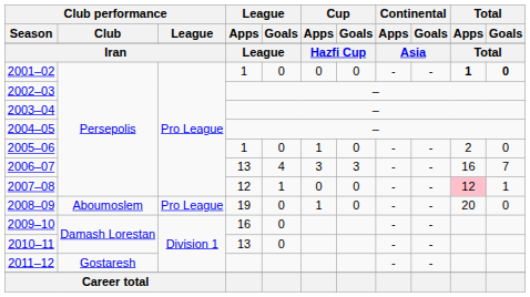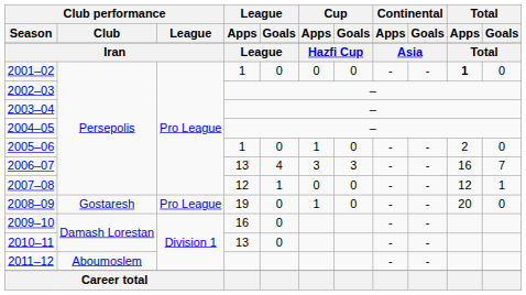 <table class="wikitable" style="text-align:center">
 <tr>
 <th colspan=3>Club performance</th>
 <th colspan=2>League</th>
 <th colspan=2>Cup</th>
 <th colspan=2>Continental</th>
 <th colspan=2>Total</th>
 </tr>
 <tr>
 <th>Season</th>
 <th>Club</th>
 <th>League</th>
 <th>Apps</th>
 <th>Goals</th>
 <th>Apps</th>
 <th>Goals</th>
 <th>Apps</th>
 <th>Goals</th>
 <th>Apps</th>
 <th>Goals</th>
 </tr>
 <tr>
 </tr>
 <tr>
 <th colspan=3>Iran</th>
 <th colspan=2>League</th>
 <th colspan=2><a href='#'>Hazfi Cup</a></th>
 <th colspan=2><a href='#'>Asia</a></th>
 <th colspan=2>Total</th>
 </tr>
 <tr>
 <td><a href='#'>2001–02</a></td>
 <td rowspan="7"><a href='#'>Persepolis</a></td>
 <td rowspan="7"><a href='#'>Pro League</a></td>
 <td>1</td>
 <td>0</td>
 <td>0</td>
 <td>0</td>
 <td>-</td>
 <td>-</td>
 <td><strong>1</strong></td>
-<td><strong>0</strong></td>
+<td>0</td>
 </tr>
 <tr>
 <td><a href='#'>2002–03</a></td>
 <td colspan="8">–</td>
 </tr>
 <tr>
 <td><a href='#'>2003–04</a></td>
 <td colspan="8">–</td>
 </tr>
 <tr>
 <td><a href='#'>2004–05</a></td>
 <td colspan="8">–</td>
 </tr>
 <tr>
 <td><a href='#'>2005–06</a></td>
 <td>1</td>
 <td>0</td>
 <td>1</td>
 <td>0</td>
 <td>-</td>
 <td>-</td>
 <td>2</td>
 <td>0</td>
 </tr>
 <tr>
 <td><a href='#'>2006–07</a></td>
 <td>13</td>
 <td>4</td>
 <td>3</td>
 <td>3</td>
 <td>-</td>
 <td>-</td>
 <td>16</td>
 <td>7</td>
 </tr>
 <tr>
 <td><a href='#'>2007–08</a></td>
 <td>12</td>
 <td>1</td>
 <td>0</td>
 <td>0</td>
 <td>-</td>
 <td>-</td>
-<td style="background: pink;">12</td>
+<td>12</td>
 <td>1</td>
 </tr>
 <tr>
 <td><a href='#'>2008–09</a></td>
-<td rowspan="1"><a href='#'>Aboumoslem</a></td>
+<td rowspan="1"><a href='#'>Gostaresh</a></td>
 <td><a href='#'>Pro League</a></td>
 <td>19</td>
 <td>0</td>
 <td>1</td>
 <td>0</td>
 <td>-</td>
 <td>-</td>
 <td>20</td>
 <td>0</td>
 </tr>
 <tr>
 <td><a href='#'>2009–10</a></td>
 <td rowspan="2"><a href='#'>Damash Lorestan</a></td>
 <td rowspan="3"><a href='#'>Division 1</a></td>
 <td>16</td>
 <td>0</td>
 <td></td>
 <td></td>
 <td>-</td>
 <td>-</td>
 <td></td>
 <td></td>
 </tr>
 <tr>
 <td><a href='#'>2010–11</a></td>
 <td>13</td>
 <td>0</td>
 <td></td>
 <td></td>
 <td>-</td>
 <td>-</td>
 <td></td>
 <td></td>
 </tr>
 <tr>
 <td><a href='#'>2011–12</a></td>
-<td rowspan="1"><a href='#'>Gostaresh</a></td>
+<td rowspan="1"><a href='#'>Aboumoslem</a></td>
 <td></td>
 <td></td>
 <td></td>
 <td></td>
 <td>-</td>
 <td>-</td>
 <td></td>
 <td></td>
 </tr>
 <tr>
 </tr>
 <tr>
 <th colspan=3>Career total</th>
 <th></th>
 <th></th>
 <th></th>
 <th></th>
 <th></th>
 <th></th>
 <th></th>
 <th></th>
 </tr>
 </table>
